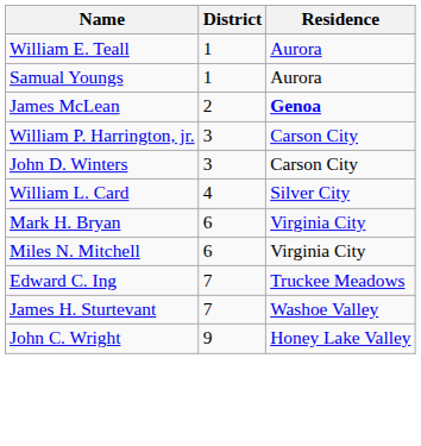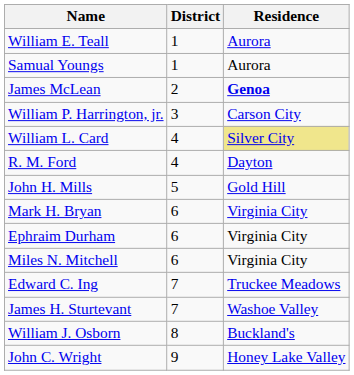 <table class="wikitable">
 <tr>
 <th>Name</th>
 <th>District</th>
 <th>Residence</th>
 </tr>
 <tr>
 <td><a href='#'>William E. Teall</a></td>
 <td>1</td>
 <td><a href='#'>Aurora</a></td>
 </tr>
 <tr>
 <td><a href='#'>Samual Youngs</a></td>
 <td>1</td>
 <td>Aurora</td>
 </tr>
 <tr>
 <td><a href='#'>James McLean</a></td>
 <td>2</td>
 <td><strong><a href='#'>Genoa</a></strong></td>
 </tr>
 <tr>
 <td><a href='#'>William P. Harrington, jr.</a></td>
 <td>3</td>
 <td><a href='#'>Carson City</a></td>
 </tr>
 <tr>
-<td><a href='#'>John D. Winters</a></td>
-<td>3</td>
-<td>Carson City</td>
+<td><a href='#'>William L. Card</a></td>
+<td>4</td>
+<td style="background: khaki;"><a href='#'>Silver City</a></td>
 </tr>
 <tr>
-<td><a href='#'>William L. Card</a></td>
+<td><a href='#'>R. M. Ford</a></td>
 <td>4</td>
-<td><a href='#'>Silver City</a></td>
+<td><a href='#'>Dayton</a></td>
+</tr>
+<tr>
+<td><a href='#'>John H. Mills</a></td>
+<td>5</td>
+<td><a href='#'>Gold Hill</a></td>
 </tr>
 <tr>
 <td><a href='#'>Mark H. Bryan</a></td>
 <td>6</td>
 <td><a href='#'>Virginia City</a></td>
+</tr>
+<tr>
+<td><a href='#'>Ephraim Durham</a></td>
+<td>6</td>
+<td>Virginia City</td>
 </tr>
 <tr>
 <td><a href='#'>Miles N. Mitchell</a></td>
 <td>6</td>
 <td>Virginia City</td>
 </tr>
 <tr>
 <td><a href='#'>Edward C. Ing</a></td>
 <td>7</td>
 <td><a href='#'>Truckee Meadows</a></td>
 </tr>
 <tr>
 <td><a href='#'>James H. Sturtevant</a></td>
 <td>7</td>
 <td><a href='#'>Washoe Valley</a></td>
 </tr>
 <tr>
+<td><a href='#'>William J. Osborn</a></td>
+<td>8</td>
+<td><a href='#'>Buckland's</a></td>
+</tr>
+<tr>
 <td><a href='#'>John C. Wright</a></td>
 <td>9</td>
 <td><a href='#'>Honey Lake Valley</a></td>
 </tr>
 </table>
